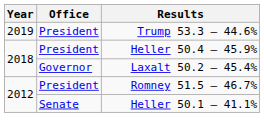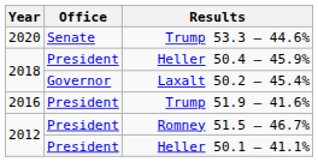 <table class=wikitable>
 <tr>
 <th width="30">Year</th>
 <th width="60">Office</th>
 <th width="180">Results</th>
 </tr>
 <tr>
-<td>2019</td>
-<td><a href='#'>President</a></td>
+<td>2020</td>
+<td><a href='#'>Senate</a></td>
 <td align="right" ><a href='#'>Trump</a> 53.3 – 44.6%</td>
 </tr>
 <tr>
 <td rowspan="2">2018</td>
 <td><a href='#'>President</a></td>
 <td align="right" ><a href='#'>Heller</a> 50.4 – 45.9%</td>
 </tr>
 <tr>
 <td><a href='#'>Governor</a></td>
 <td align="right" ><a href='#'>Laxalt</a> 50.2 – 45.4%</td>
 </tr>
 <tr>
+<td>2016</td>
+<td><a href='#'>President</a></td>
+<td align="right" ><a href='#'>Trump</a> 51.9 – 41.6%</td>
+</tr>
+<tr>
 <td rowspan="2">2012</td>
 <td><a href='#'>President</a></td>
 <td align="right" ><a href='#'>Romney</a> 51.5 – 46.7%</td>
 </tr>
 <tr>
-<td><a href='#'>Senate</a></td>
+<td><a href='#'>President</a></td>
 <td align="right" ><a href='#'>Heller</a> 50.1 – 41.1%</td>
 </tr>
 </table>
